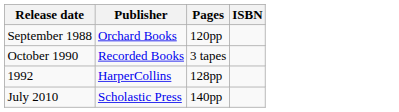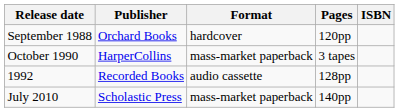 <table class="wikitable">
 <tr>
 <th>Release date</th>
 <th>Publisher</th>
+<th>Format</th>
 <th>Pages</th>
 <th>ISBN</th>
 </tr>
 <tr>
 <td>September 1988</td>
 <td><a href='#'>Orchard Books</a></td>
+<td>hardcover</td>
 <td>120pp</td>
 <td></td>
 </tr>
 <tr>
 <td>October 1990</td>
-<td><a href='#'>Recorded Books</a></td>
+<td><a href='#'>HarperCollins</a></td>
+<td>mass-market paperback</td>
 <td>3 tapes</td>
 <td></td>
 </tr>
 <tr>
 <td>1992</td>
-<td><a href='#'>HarperCollins</a></td>
+<td><a href='#'>Recorded Books</a></td>
+<td>audio cassette</td>
 <td>128pp</td>
 <td></td>
 </tr>
 <tr>
 <td>July 2010</td>
 <td><a href='#'>Scholastic Press</a></td>
+<td>mass-market paperback</td>
 <td>140pp</td>
 <td></td>
 </tr>
 </table>
